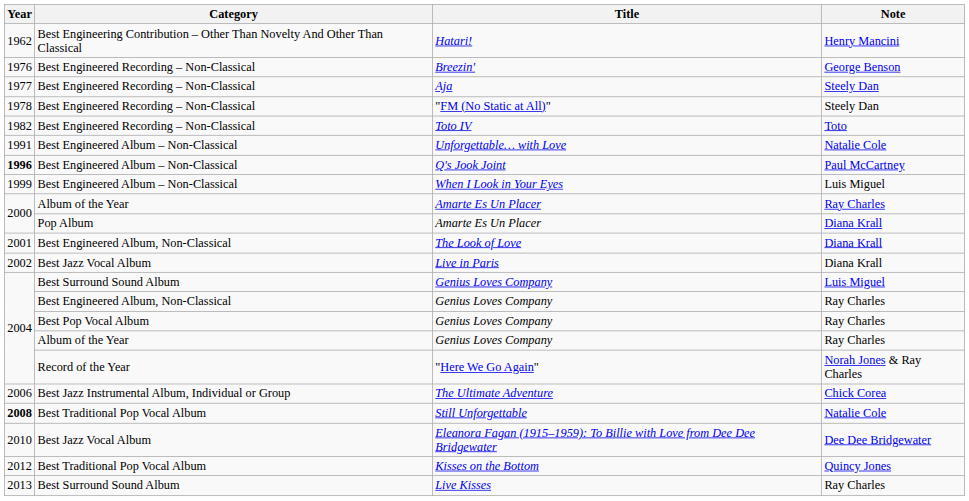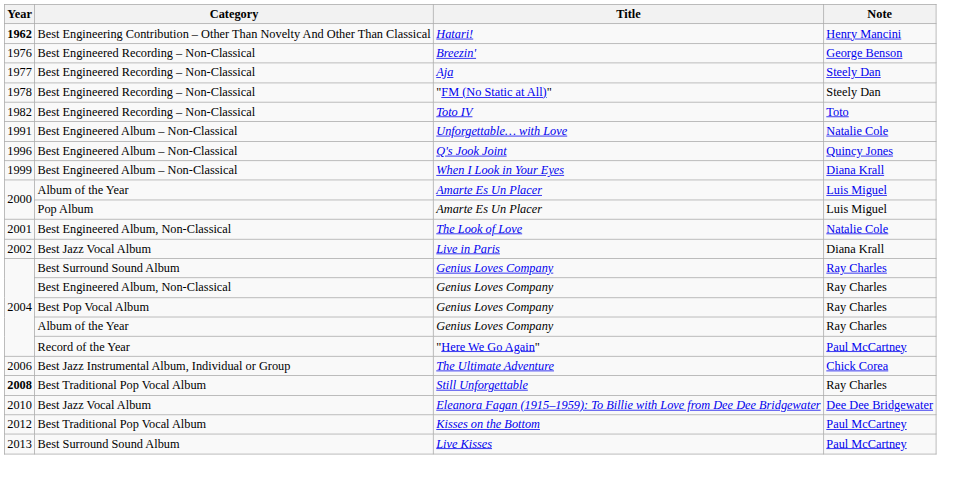 <table class="wikitable">
 <tr>
 <th>Year</th>
 <th>Category</th>
 <th>Title</th>
 <th>Note</th>
 </tr>
 <tr>
-<td>1962</td>
+<td><strong>1962</strong></td>
 <td>Best Engineering Contribution – Other Than Novelty And Other Than Classical</td>
 <td><em><a href='#'>Hatari!</a></em></td>
 <td><a href='#'>Henry Mancini</a></td>
 </tr>
 <tr>
 <td>1976</td>
 <td>Best Engineered Recording – Non-Classical</td>
 <td><em><a href='#'>Breezin'</a></em></td>
 <td><a href='#'>George Benson</a></td>
 </tr>
 <tr>
 <td>1977</td>
 <td>Best Engineered Recording – Non-Classical</td>
 <td><em><a href='#'>Aja</a></em></td>
 <td><a href='#'>Steely Dan</a></td>
 </tr>
 <tr>
 <td>1978</td>
 <td>Best Engineered Recording – Non-Classical</td>
 <td>"<a href='#'>FM (No Static at All)</a>"</td>
 <td>Steely Dan</td>
 </tr>
 <tr>
 <td>1982</td>
 <td>Best Engineered Recording – Non-Classical</td>
 <td><em><a href='#'>Toto IV</a></em></td>
 <td><a href='#'>Toto</a></td>
 </tr>
 <tr>
 <td>1991</td>
 <td>Best Engineered Album – Non-Classical</td>
 <td><em><a href='#'>Unforgettable… with Love</a></em></td>
 <td><a href='#'>Natalie Cole</a></td>
 </tr>
 <tr>
-<td><strong>1996</strong></td>
+<td>1996</td>
 <td>Best Engineered Album – Non-Classical</td>
 <td><em><a href='#'>Q's Jook Joint</a></em></td>
-<td><a href='#'>Paul McCartney</a></td>
+<td><a href='#'>Quincy Jones</a></td>
 </tr>
 <tr>
 <td>1999</td>
 <td>Best Engineered Album – Non-Classical</td>
 <td><em><a href='#'>When I Look in Your Eyes</a></em></td>
-<td>Luis Miguel</td>
+<td><a href='#'>Diana Krall</a></td>
 </tr>
 <tr>
 <td rowspan="2">2000</td>
 <td>Album of the Year</td>
 <td><em><a href='#'>Amarte Es Un Placer</a></em></td>
-<td><a href='#'>Ray Charles</a></td>
+<td><a href='#'>Luis Miguel</a></td>
 </tr>
 <tr>
 <td>Pop Album</td>
 <td><em>Amarte Es Un Placer</em></td>
-<td><a href='#'>Diana Krall</a></td>
+<td>Luis Miguel</td>
 </tr>
 <tr>
 <td>2001</td>
 <td>Best Engineered Album, Non-Classical</td>
 <td><em><a href='#'>The Look of Love</a></em></td>
-<td><a href='#'>Diana Krall</a></td>
+<td><a href='#'>Natalie Cole</a></td>
 </tr>
 <tr>
 <td>2002</td>
 <td>Best Jazz Vocal Album</td>
 <td><em><a href='#'>Live in Paris</a></em></td>
 <td>Diana Krall</td>
 </tr>
 <tr>
 <td rowspan="5">2004</td>
 <td>Best Surround Sound Album</td>
 <td><em><a href='#'>Genius Loves Company</a></em></td>
-<td><a href='#'>Luis Miguel</a></td>
+<td><a href='#'>Ray Charles</a></td>
 </tr>
 <tr>
 <td>Best Engineered Album, Non-Classical</td>
 <td><em>Genius Loves Company</em></td>
 <td>Ray Charles</td>
 </tr>
 <tr>
 <td>Best Pop Vocal Album</td>
 <td><em>Genius Loves Company</em></td>
 <td>Ray Charles</td>
 </tr>
 <tr>
 <td>Album of the Year</td>
 <td><em>Genius Loves Company</em></td>
 <td>Ray Charles</td>
 </tr>
 <tr>
 <td>Record of the Year</td>
 <td>"<a href='#'>Here We Go Again</a>"</td>
-<td><a href='#'>Norah Jones</a> & Ray Charles</td>
+<td><a href='#'>Paul McCartney</a></td>
 </tr>
 <tr>
 <td>2006</td>
 <td>Best Jazz Instrumental Album, Individual or Group</td>
 <td><em><a href='#'>The Ultimate Adventure</a></em></td>
 <td><a href='#'>Chick Corea</a></td>
 </tr>
 <tr>
 <td><strong>2008</strong></td>
 <td>Best Traditional Pop Vocal Album</td>
 <td><em><a href='#'>Still Unforgettable</a></em></td>
-<td><a href='#'>Natalie Cole</a></td>
+<td>Ray Charles</td>
 </tr>
 <tr>
 <td>2010</td>
 <td>Best Jazz Vocal Album</td>
 <td><em><a href='#'>Eleanora Fagan (1915–1959): To Billie with Love from Dee Dee Bridgewater</a></em></td>
 <td><a href='#'>Dee Dee Bridgewater</a></td>
 </tr>
 <tr>
 <td>2012</td>
 <td>Best Traditional Pop Vocal Album</td>
 <td><em><a href='#'>Kisses on the Bottom</a></em></td>
-<td><a href='#'>Quincy Jones</a></td>
+<td><a href='#'>Paul McCartney</a></td>
 </tr>
 <tr>
 <td>2013</td>
 <td>Best Surround Sound Album</td>
 <td><em><a href='#'>Live Kisses</a></em></td>
-<td>Ray Charles</td>
+<td><a href='#'>Paul McCartney</a></td>
 </tr>
 </table>
